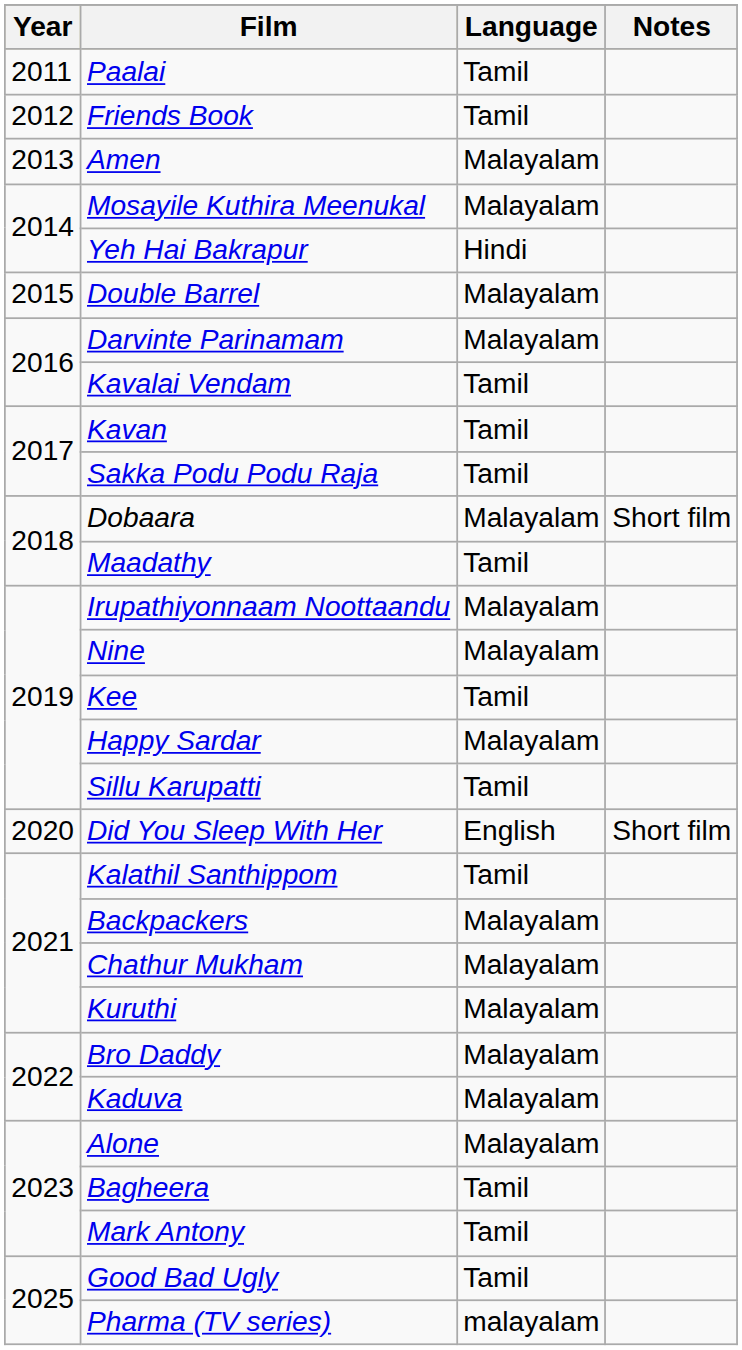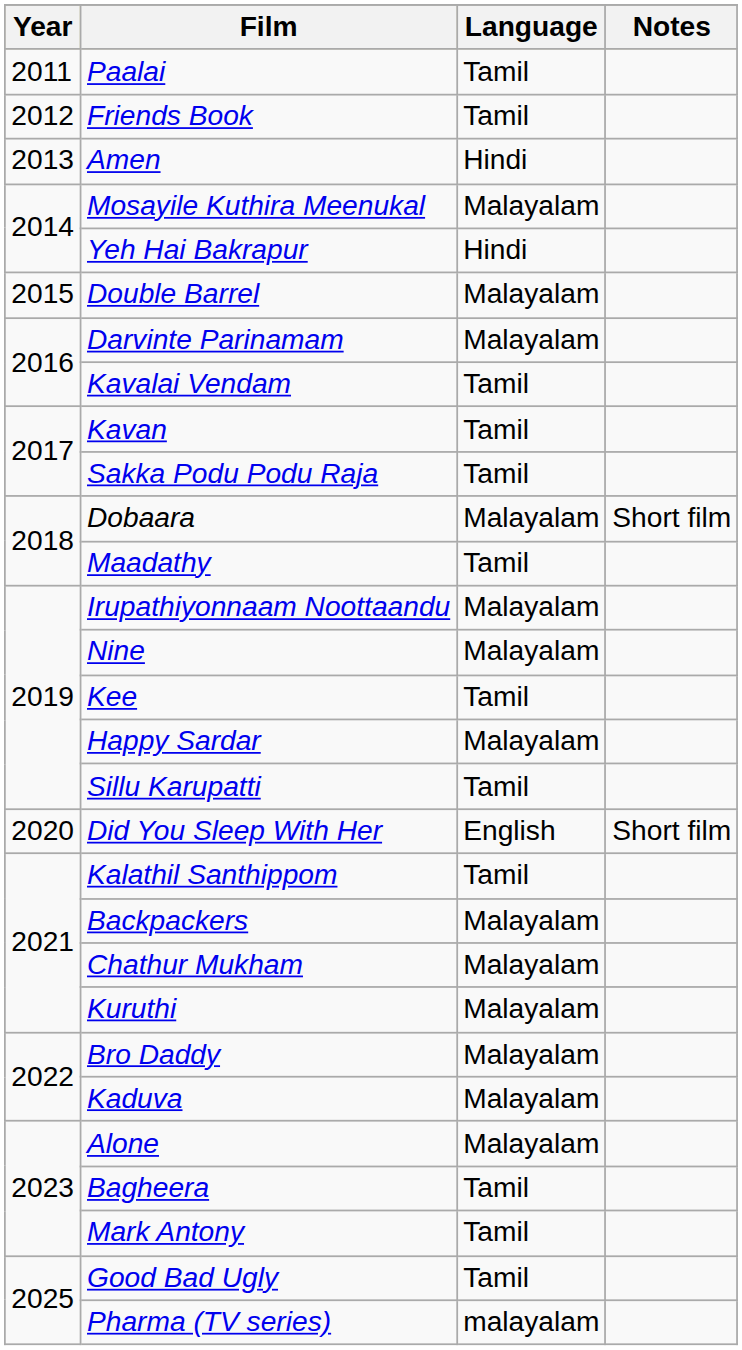 <table class="wikitable">
 <tr>
 </tr>
 <tr style="background:#eedd82;text-align:center;">
 <th>Year</th>
 <th>Film</th>
 <th>Language</th>
 <th>Notes</th>
 </tr>
 <tr>
 <td>2011</td>
 <td><em><a href='#'>Paalai</a></em></td>
 <td>Tamil</td>
 <td></td>
 </tr>
 <tr>
 <td>2012</td>
 <td><em><a href='#'>Friends Book</a></em></td>
 <td>Tamil</td>
 <td></td>
 </tr>
 <tr>
 <td>2013</td>
 <td><em><a href='#'>Amen</a></em></td>
-<td>Malayalam</td>
+<td>Hindi</td>
 <td></td>
 </tr>
 <tr>
 <td rowspan="2">2014</td>
 <td><em><a href='#'>Mosayile Kuthira Meenukal</a></em></td>
 <td>Malayalam</td>
 <td></td>
 </tr>
 <tr>
 <td><em><a href='#'>Yeh Hai Bakrapur</a></em></td>
 <td>Hindi</td>
 <td></td>
 </tr>
 <tr>
 <td>2015</td>
 <td><em><a href='#'>Double Barrel</a></em></td>
 <td>Malayalam</td>
 <td></td>
 </tr>
 <tr>
 <td rowspan=2>2016</td>
 <td><em><a href='#'>Darvinte Parinamam</a></em></td>
 <td>Malayalam</td>
 <td></td>
 </tr>
 <tr>
 <td><em><a href='#'>Kavalai Vendam</a></em></td>
 <td>Tamil</td>
 <td></td>
 </tr>
 <tr>
 <td rowspan=2>2017</td>
 <td><em><a href='#'>Kavan</a></em></td>
 <td>Tamil</td>
 <td></td>
 </tr>
 <tr>
 <td><em><a href='#'>Sakka Podu Podu Raja</a></em></td>
 <td>Tamil</td>
 <td></td>
 </tr>
 <tr>
 <td rowspan="2">2018</td>
 <td><em>Dobaara</em></td>
 <td>Malayalam</td>
 <td>Short film</td>
 </tr>
 <tr>
 <td><em><a href='#'>Maadathy</a></em></td>
 <td>Tamil</td>
 <td></td>
 </tr>
 <tr>
 <td rowspan="5">2019</td>
 <td><em><a href='#'>Irupathiyonnaam Noottaandu</a></em></td>
 <td>Malayalam</td>
 <td></td>
 </tr>
 <tr>
 <td><em><a href='#'>Nine</a></em></td>
 <td>Malayalam</td>
 <td></td>
 </tr>
 <tr>
 <td><em><a href='#'>Kee</a></em></td>
 <td>Tamil</td>
 <td></td>
 </tr>
 <tr>
 <td><em><a href='#'>Happy Sardar</a></em></td>
 <td>Malayalam</td>
 <td></td>
 </tr>
 <tr>
 <td><em><a href='#'>Sillu Karupatti</a></em></td>
 <td>Tamil</td>
 <td></td>
 </tr>
 <tr>
 <td>2020</td>
 <td><em><a href='#'>Did You Sleep With Her</a></em></td>
 <td>English</td>
 <td>Short film</td>
 </tr>
 <tr>
 <td rowspan="4">2021</td>
 <td><em><a href='#'>Kalathil Santhippom</a></em></td>
 <td>Tamil</td>
 <td></td>
 </tr>
 <tr>
 <td><em><a href='#'>Backpackers</a></em></td>
 <td>Malayalam</td>
 <td></td>
 </tr>
 <tr>
 <td><em><a href='#'>Chathur Mukham</a></em></td>
 <td>Malayalam</td>
 <td></td>
 </tr>
 <tr>
 <td><em><a href='#'>Kuruthi</a></em></td>
 <td>Malayalam</td>
 <td></td>
 </tr>
 <tr>
 <td rowspan="2">2022</td>
 <td><em><a href='#'>Bro Daddy</a></em></td>
 <td>Malayalam</td>
 <td></td>
 </tr>
 <tr>
 <td><em><a href='#'>Kaduva</a></em></td>
 <td>Malayalam</td>
 <td></td>
 </tr>
 <tr>
 <td rowspan="3">2023</td>
 <td><em><a href='#'>Alone</a></em></td>
 <td>Malayalam</td>
 <td></td>
 </tr>
 <tr>
 <td><em><a href='#'>Bagheera</a></em></td>
 <td>Tamil</td>
 <td></td>
 </tr>
 <tr>
 <td><em><a href='#'>Mark Antony</a></em></td>
 <td>Tamil</td>
 <td></td>
 </tr>
 <tr>
 <td rowspan="2">2025</td>
 <td><em><a href='#'>Good Bad Ugly</a></em></td>
 <td>Tamil</td>
 <td></td>
 </tr>
 <tr>
 <td><em><a href='#'>Pharma (TV series)</a></em></td>
 <td>malayalam</td>
 <td></td>
 </tr>
 </table>
